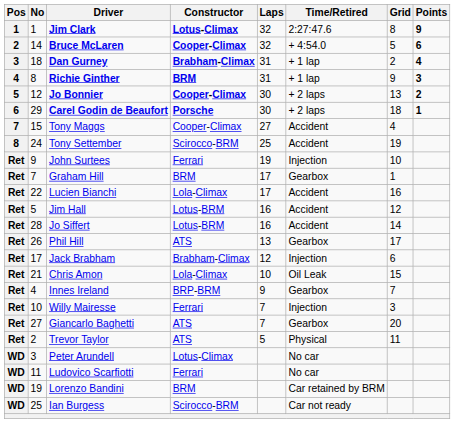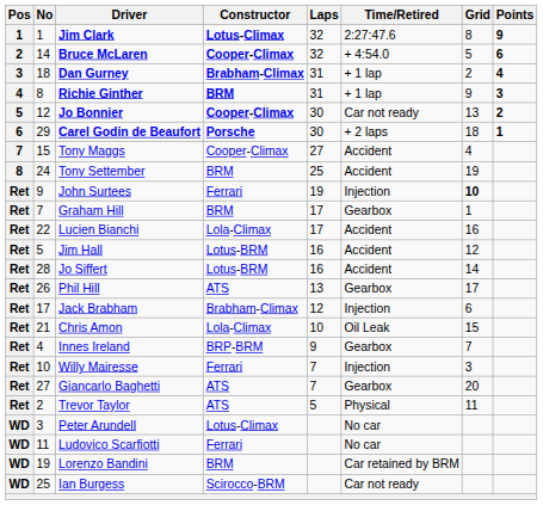 <table class="wikitable" style="font-size: 95%">
 <tr>
 <th>Pos</th>
 <th>No</th>
 <th>Driver</th>
 <th>Constructor</th>
 <th>Laps</th>
 <th>Time/Retired</th>
 <th>Grid</th>
 <th>Points</th>
 </tr>
 <tr>
 <th>1</th>
 <td>1</td>
 <td> <strong><a href='#'>Jim Clark</a></strong></td>
 <td><strong><a href='#'>Lotus</a>-<a href='#'>Climax</a></strong></td>
 <td>32</td>
 <td>2:27:47.6</td>
 <td>8</td>
 <td><strong>9</strong></td>
 </tr>
 <tr>
 <th>2</th>
 <td>14</td>
 <td> <strong><a href='#'>Bruce McLaren</a></strong></td>
 <td><strong><a href='#'>Cooper</a>-<a href='#'>Climax</a></strong></td>
 <td>32</td>
 <td>+ 4:54.0</td>
 <td>5</td>
 <td><strong>6</strong></td>
 </tr>
 <tr>
 <th>3</th>
 <td>18</td>
 <td> <strong><a href='#'>Dan Gurney</a></strong></td>
 <td><strong><a href='#'>Brabham</a>-<a href='#'>Climax</a></strong></td>
 <td>31</td>
 <td>+ 1 lap</td>
 <td>2</td>
 <td><strong>4</strong></td>
 </tr>
 <tr>
 <th>4</th>
 <td>8</td>
 <td> <strong><a href='#'>Richie Ginther</a></strong></td>
 <td><strong><a href='#'>BRM</a></strong></td>
 <td>31</td>
 <td>+ 1 lap</td>
 <td>9</td>
 <td><strong>3</strong></td>
 </tr>
 <tr>
 <th>5</th>
 <td>12</td>
 <td> <strong><a href='#'>Jo Bonnier</a></strong></td>
 <td><strong><a href='#'>Cooper</a>-<a href='#'>Climax</a></strong></td>
 <td>30</td>
-<td>+ 2 laps</td>
+<td>Car not ready</td>
 <td>13</td>
 <td><strong>2</strong></td>
 </tr>
 <tr>
 <th>6</th>
 <td>29</td>
 <td> <strong><a href='#'>Carel Godin de Beaufort</a></strong></td>
 <td><strong><a href='#'>Porsche</a></strong></td>
 <td>30</td>
 <td>+ 2 laps</td>
 <td>18</td>
 <td><strong>1</strong></td>
 </tr>
 <tr>
 <th>7</th>
 <td>15</td>
 <td> <a href='#'>Tony Maggs</a></td>
 <td><a href='#'>Cooper</a>-<a href='#'>Climax</a></td>
 <td>27</td>
 <td>Accident</td>
 <td>4</td>
 <td></td>
 </tr>
 <tr>
 <th>8</th>
 <td>24</td>
 <td> <a href='#'>Tony Settember</a></td>
-<td><a href='#'>Scirocco</a>-<a href='#'>BRM</a></td>
+<td><a href='#'>BRM</a></td>
 <td>25</td>
 <td>Accident</td>
 <td>19</td>
 <td></td>
 </tr>
 <tr>
 <th>Ret</th>
 <td>9</td>
 <td> <a href='#'>John Surtees</a></td>
 <td><a href='#'>Ferrari</a></td>
 <td>19</td>
 <td>Injection</td>
-<td>10</td>
+<td><strong>10</strong></td>
 <td></td>
 </tr>
 <tr>
 <th>Ret</th>
 <td>7</td>
 <td> <a href='#'>Graham Hill</a></td>
 <td><a href='#'>BRM</a></td>
 <td>17</td>
 <td>Gearbox</td>
 <td>1</td>
 <td></td>
 </tr>
 <tr>
 <th>Ret</th>
 <td>22</td>
 <td> <a href='#'>Lucien Bianchi</a></td>
 <td><a href='#'>Lola</a>-<a href='#'>Climax</a></td>
 <td>17</td>
 <td>Accident</td>
 <td>16</td>
 <td></td>
 </tr>
 <tr>
 <th>Ret</th>
 <td>5</td>
 <td> <a href='#'>Jim Hall</a></td>
 <td><a href='#'>Lotus</a>-<a href='#'>BRM</a></td>
 <td>16</td>
 <td>Accident</td>
 <td>12</td>
 <td></td>
 </tr>
 <tr>
 <th>Ret</th>
 <td>28</td>
 <td> <a href='#'>Jo Siffert</a></td>
 <td><a href='#'>Lotus</a>-<a href='#'>BRM</a></td>
 <td>16</td>
 <td>Accident</td>
 <td>14</td>
 <td></td>
 </tr>
 <tr>
 <th>Ret</th>
 <td>26</td>
 <td> <a href='#'>Phil Hill</a></td>
 <td><a href='#'>ATS</a></td>
 <td>13</td>
 <td>Gearbox</td>
 <td>17</td>
 <td></td>
 </tr>
 <tr>
 <th>Ret</th>
 <td>17</td>
 <td> <a href='#'>Jack Brabham</a></td>
 <td><a href='#'>Brabham</a>-<a href='#'>Climax</a></td>
 <td>12</td>
 <td>Injection</td>
 <td>6</td>
 <td></td>
 </tr>
 <tr>
 <th>Ret</th>
 <td>21</td>
 <td> <a href='#'>Chris Amon</a></td>
 <td><a href='#'>Lola</a>-<a href='#'>Climax</a></td>
 <td>10</td>
 <td>Oil Leak</td>
 <td>15</td>
 <td></td>
 </tr>
 <tr>
 <th>Ret</th>
 <td>4</td>
 <td> <a href='#'>Innes Ireland</a></td>
 <td><a href='#'>BRP</a>-<a href='#'>BRM</a></td>
 <td>9</td>
 <td>Gearbox</td>
 <td>7</td>
 <td></td>
 </tr>
 <tr>
 <th>Ret</th>
 <td>10</td>
 <td> <a href='#'>Willy Mairesse</a></td>
 <td><a href='#'>Ferrari</a></td>
 <td>7</td>
 <td>Injection</td>
 <td>3</td>
 <td></td>
 </tr>
 <tr>
 <th>Ret</th>
 <td>27</td>
 <td> <a href='#'>Giancarlo Baghetti</a></td>
 <td><a href='#'>ATS</a></td>
 <td>7</td>
 <td>Gearbox</td>
 <td>20</td>
 <td></td>
 </tr>
 <tr>
 <th>Ret</th>
 <td>2</td>
 <td> <a href='#'>Trevor Taylor</a></td>
 <td><a href='#'>ATS</a></td>
 <td>5</td>
 <td>Physical</td>
 <td>11</td>
 <td></td>
 </tr>
 <tr>
 <th>WD</th>
 <td>3</td>
 <td> <a href='#'>Peter Arundell</a></td>
 <td><a href='#'>Lotus</a>-<a href='#'>Climax</a></td>
 <td></td>
 <td>No car</td>
 <td></td>
 <td></td>
 </tr>
 <tr>
 <th>WD</th>
 <td>11</td>
 <td> <a href='#'>Ludovico Scarfiotti</a></td>
 <td><a href='#'>Ferrari</a></td>
 <td></td>
 <td>No car</td>
 <td></td>
 <td></td>
 </tr>
 <tr>
 <th>WD</th>
 <td>19</td>
 <td> <a href='#'>Lorenzo Bandini</a></td>
 <td><a href='#'>BRM</a></td>
 <td></td>
 <td>Car retained by BRM</td>
 <td></td>
 <td></td>
 </tr>
 <tr>
 <th>WD</th>
 <td>25</td>
 <td> <a href='#'>Ian Burgess</a></td>
 <td><a href='#'>Scirocco</a>-<a href='#'>BRM</a></td>
 <td></td>
 <td>Car not ready</td>
 <td></td>
 <td></td>
 </tr>
 <tr>
 <th colspan="8"></th>
 </tr>
 </table>
